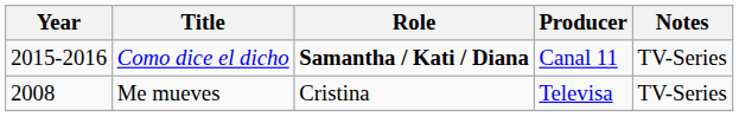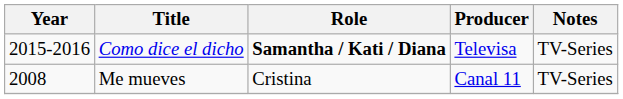 <table class="wikitable">
 <tr>
 <th>Year</th>
 <th>Title</th>
 <th>Role</th>
 <th>Producer</th>
 <th>Notes</th>
 </tr>
 <tr>
 <td>2015-2016</td>
 <td><em><a href='#'>Como dice el dicho</a></em></td>
 <td><strong>Samantha / Kati / Diana</strong></td>
-<td><a href='#'>Canal 11</a></td>
+<td><a href='#'>Televisa</a></td>
 <td>TV-Series</td>
 </tr>
 <tr>
 <td>2008</td>
 <td>Me mueves</td>
 <td>Cristina</td>
-<td><a href='#'>Televisa</a></td>
+<td><a href='#'>Canal 11</a></td>
 <td>TV-Series</td>
 </tr>
 <tr>
 </tr>
 </table>
